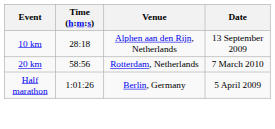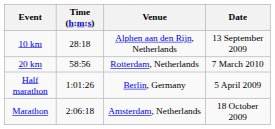 <table class="wikitable" style=" text-align:center; font-size:95%;" width="70%">
 <tr>
 <th>Event</th>
 <th>Time (<a href='#'>h</a>:<a href='#'>m</a>:<a href='#'>s</a>)</th>
 <th>Venue</th>
 <th>Date</th>
 </tr>
 <tr>
 <td><a href='#'>10 km</a></td>
 <td>28:18</td>
 <td><a href='#'>Alphen aan den Rijn</a>, Netherlands</td>
 <td>13 September 2009</td>
 </tr>
 <tr>
 <td><a href='#'>20 km</a></td>
 <td>58:56</td>
 <td><a href='#'>Rotterdam</a>, Netherlands</td>
 <td>7 March 2010</td>
 </tr>
 <tr>
 <td><a href='#'>Half marathon</a></td>
 <td>1:01:26</td>
 <td><a href='#'>Berlin</a>, Germany</td>
 <td>5 April 2009</td>
 </tr>
+<tr>
+<td><a href='#'>Marathon</a></td>
+<td>2:06:18</td>
+<td><a href='#'>Amsterdam</a>, Netherlands</td>
+<td>18 October 2009</td>
+</tr>
 </table>
